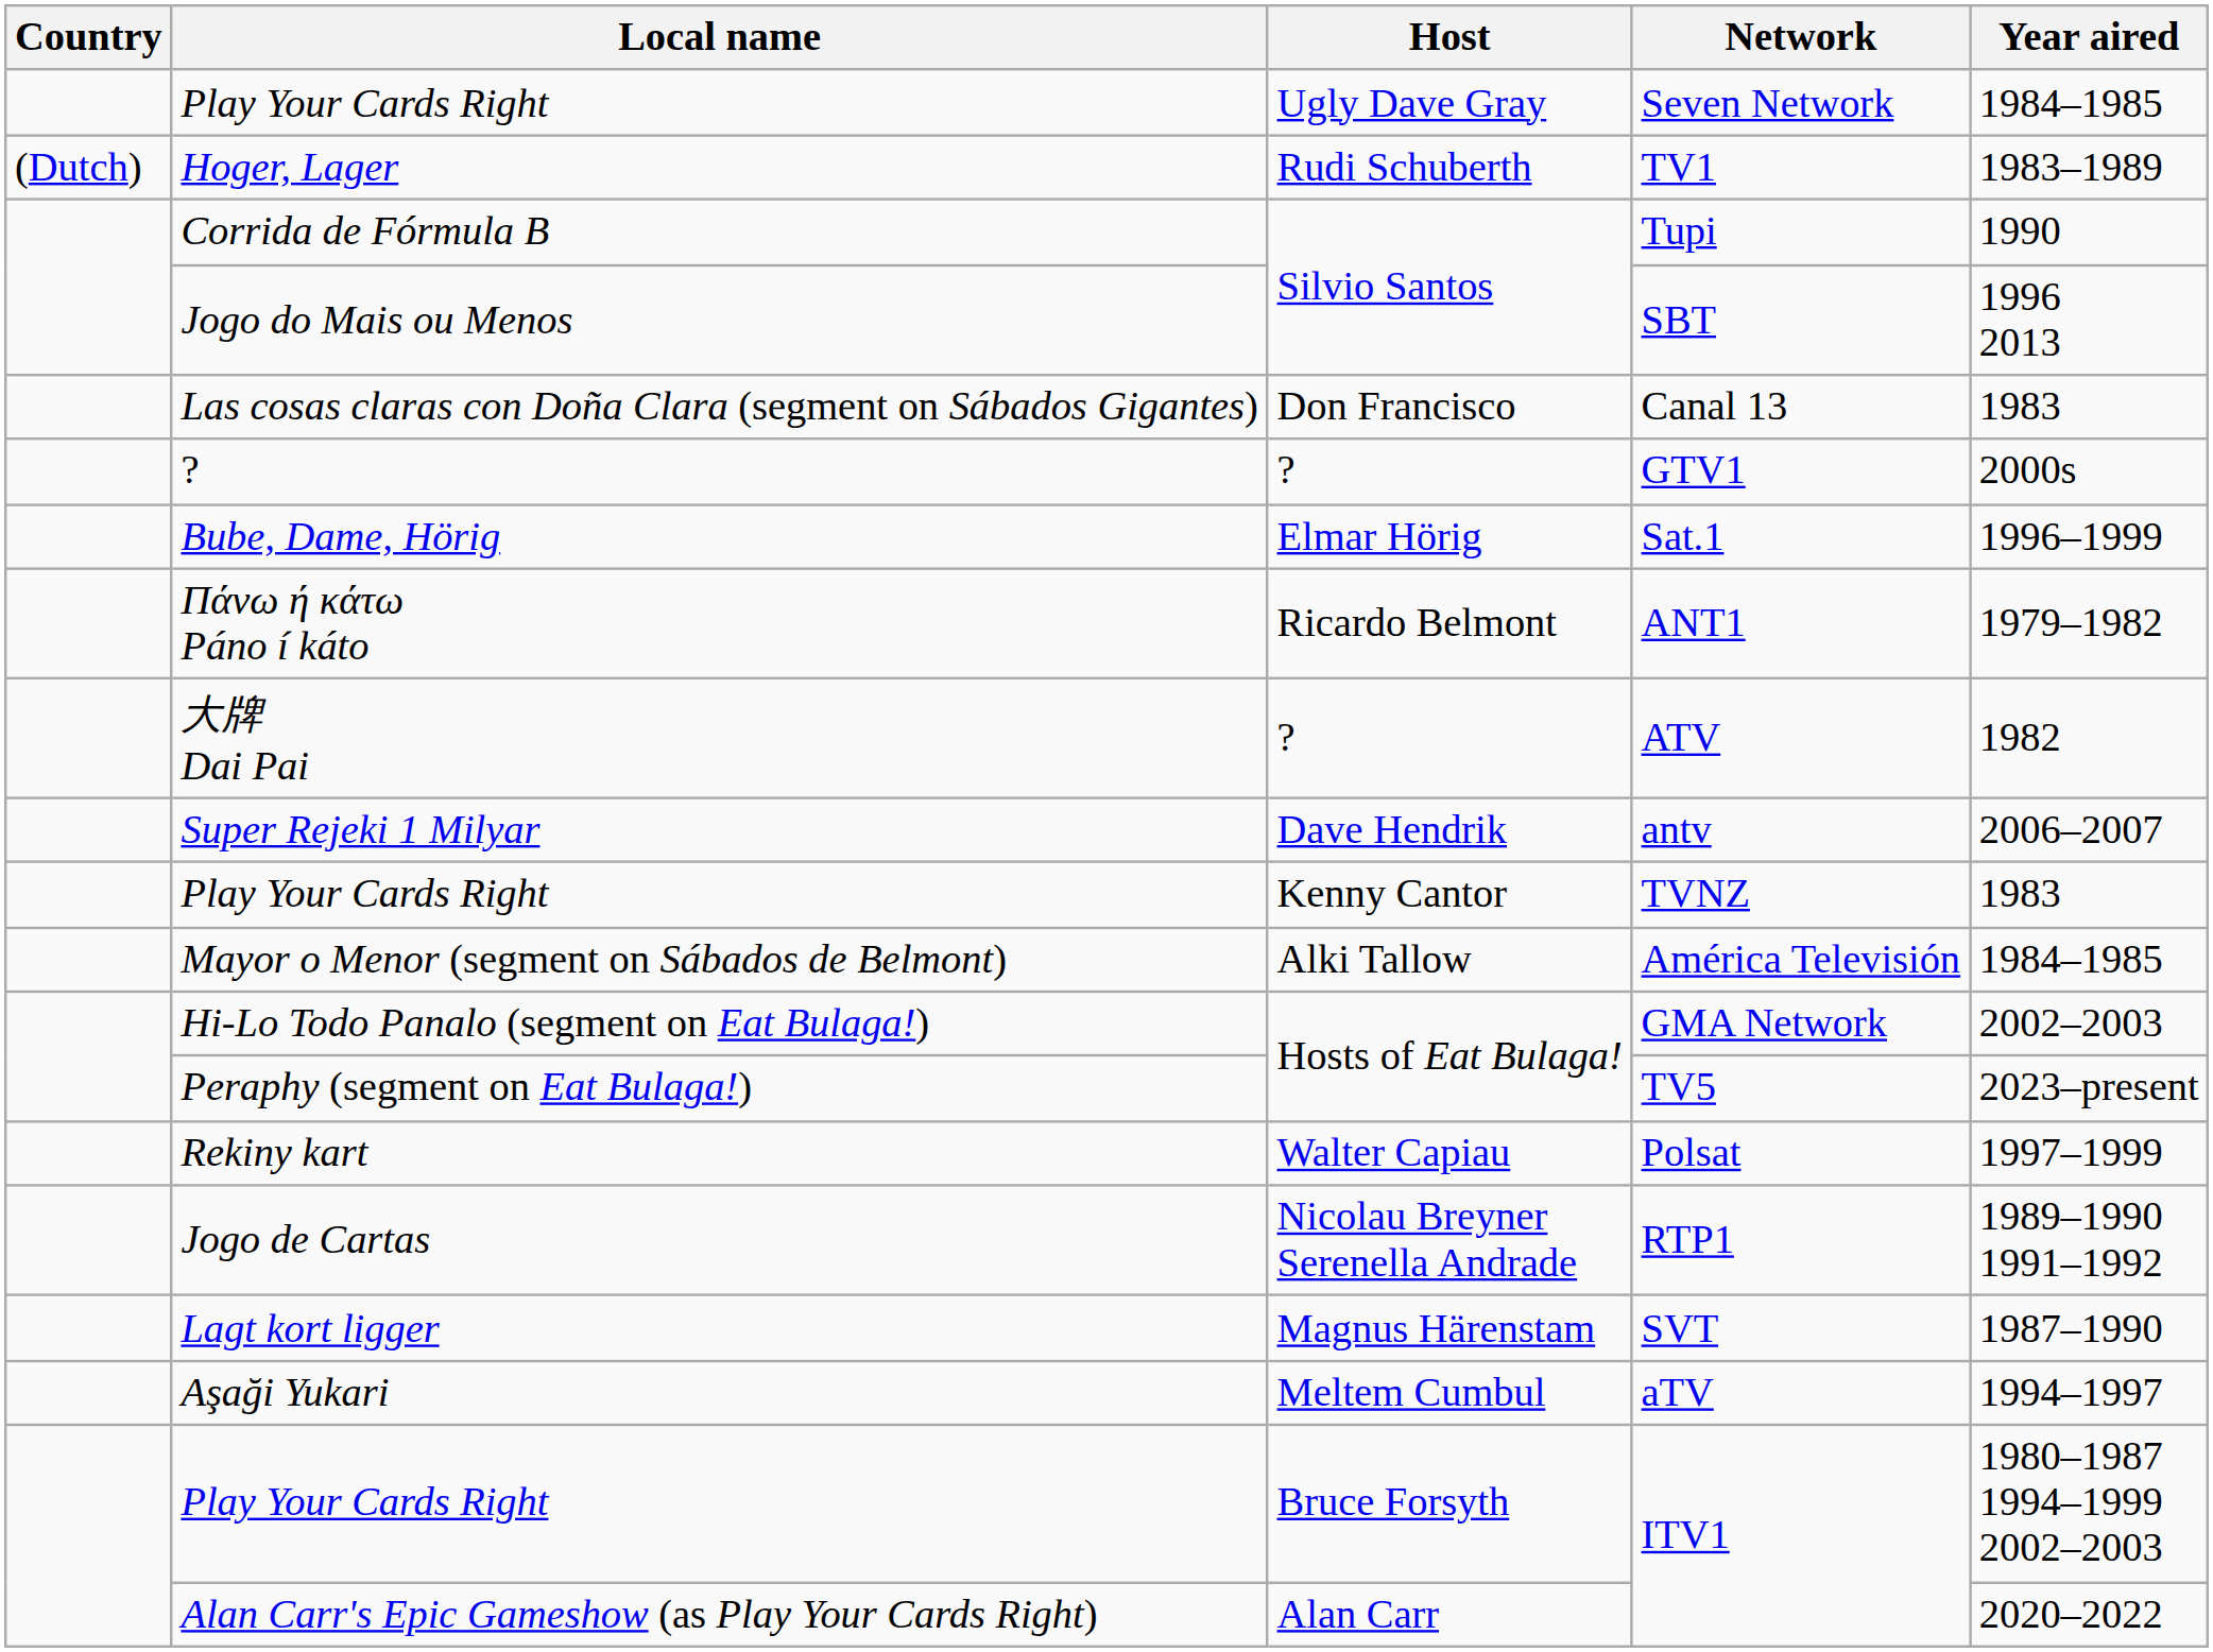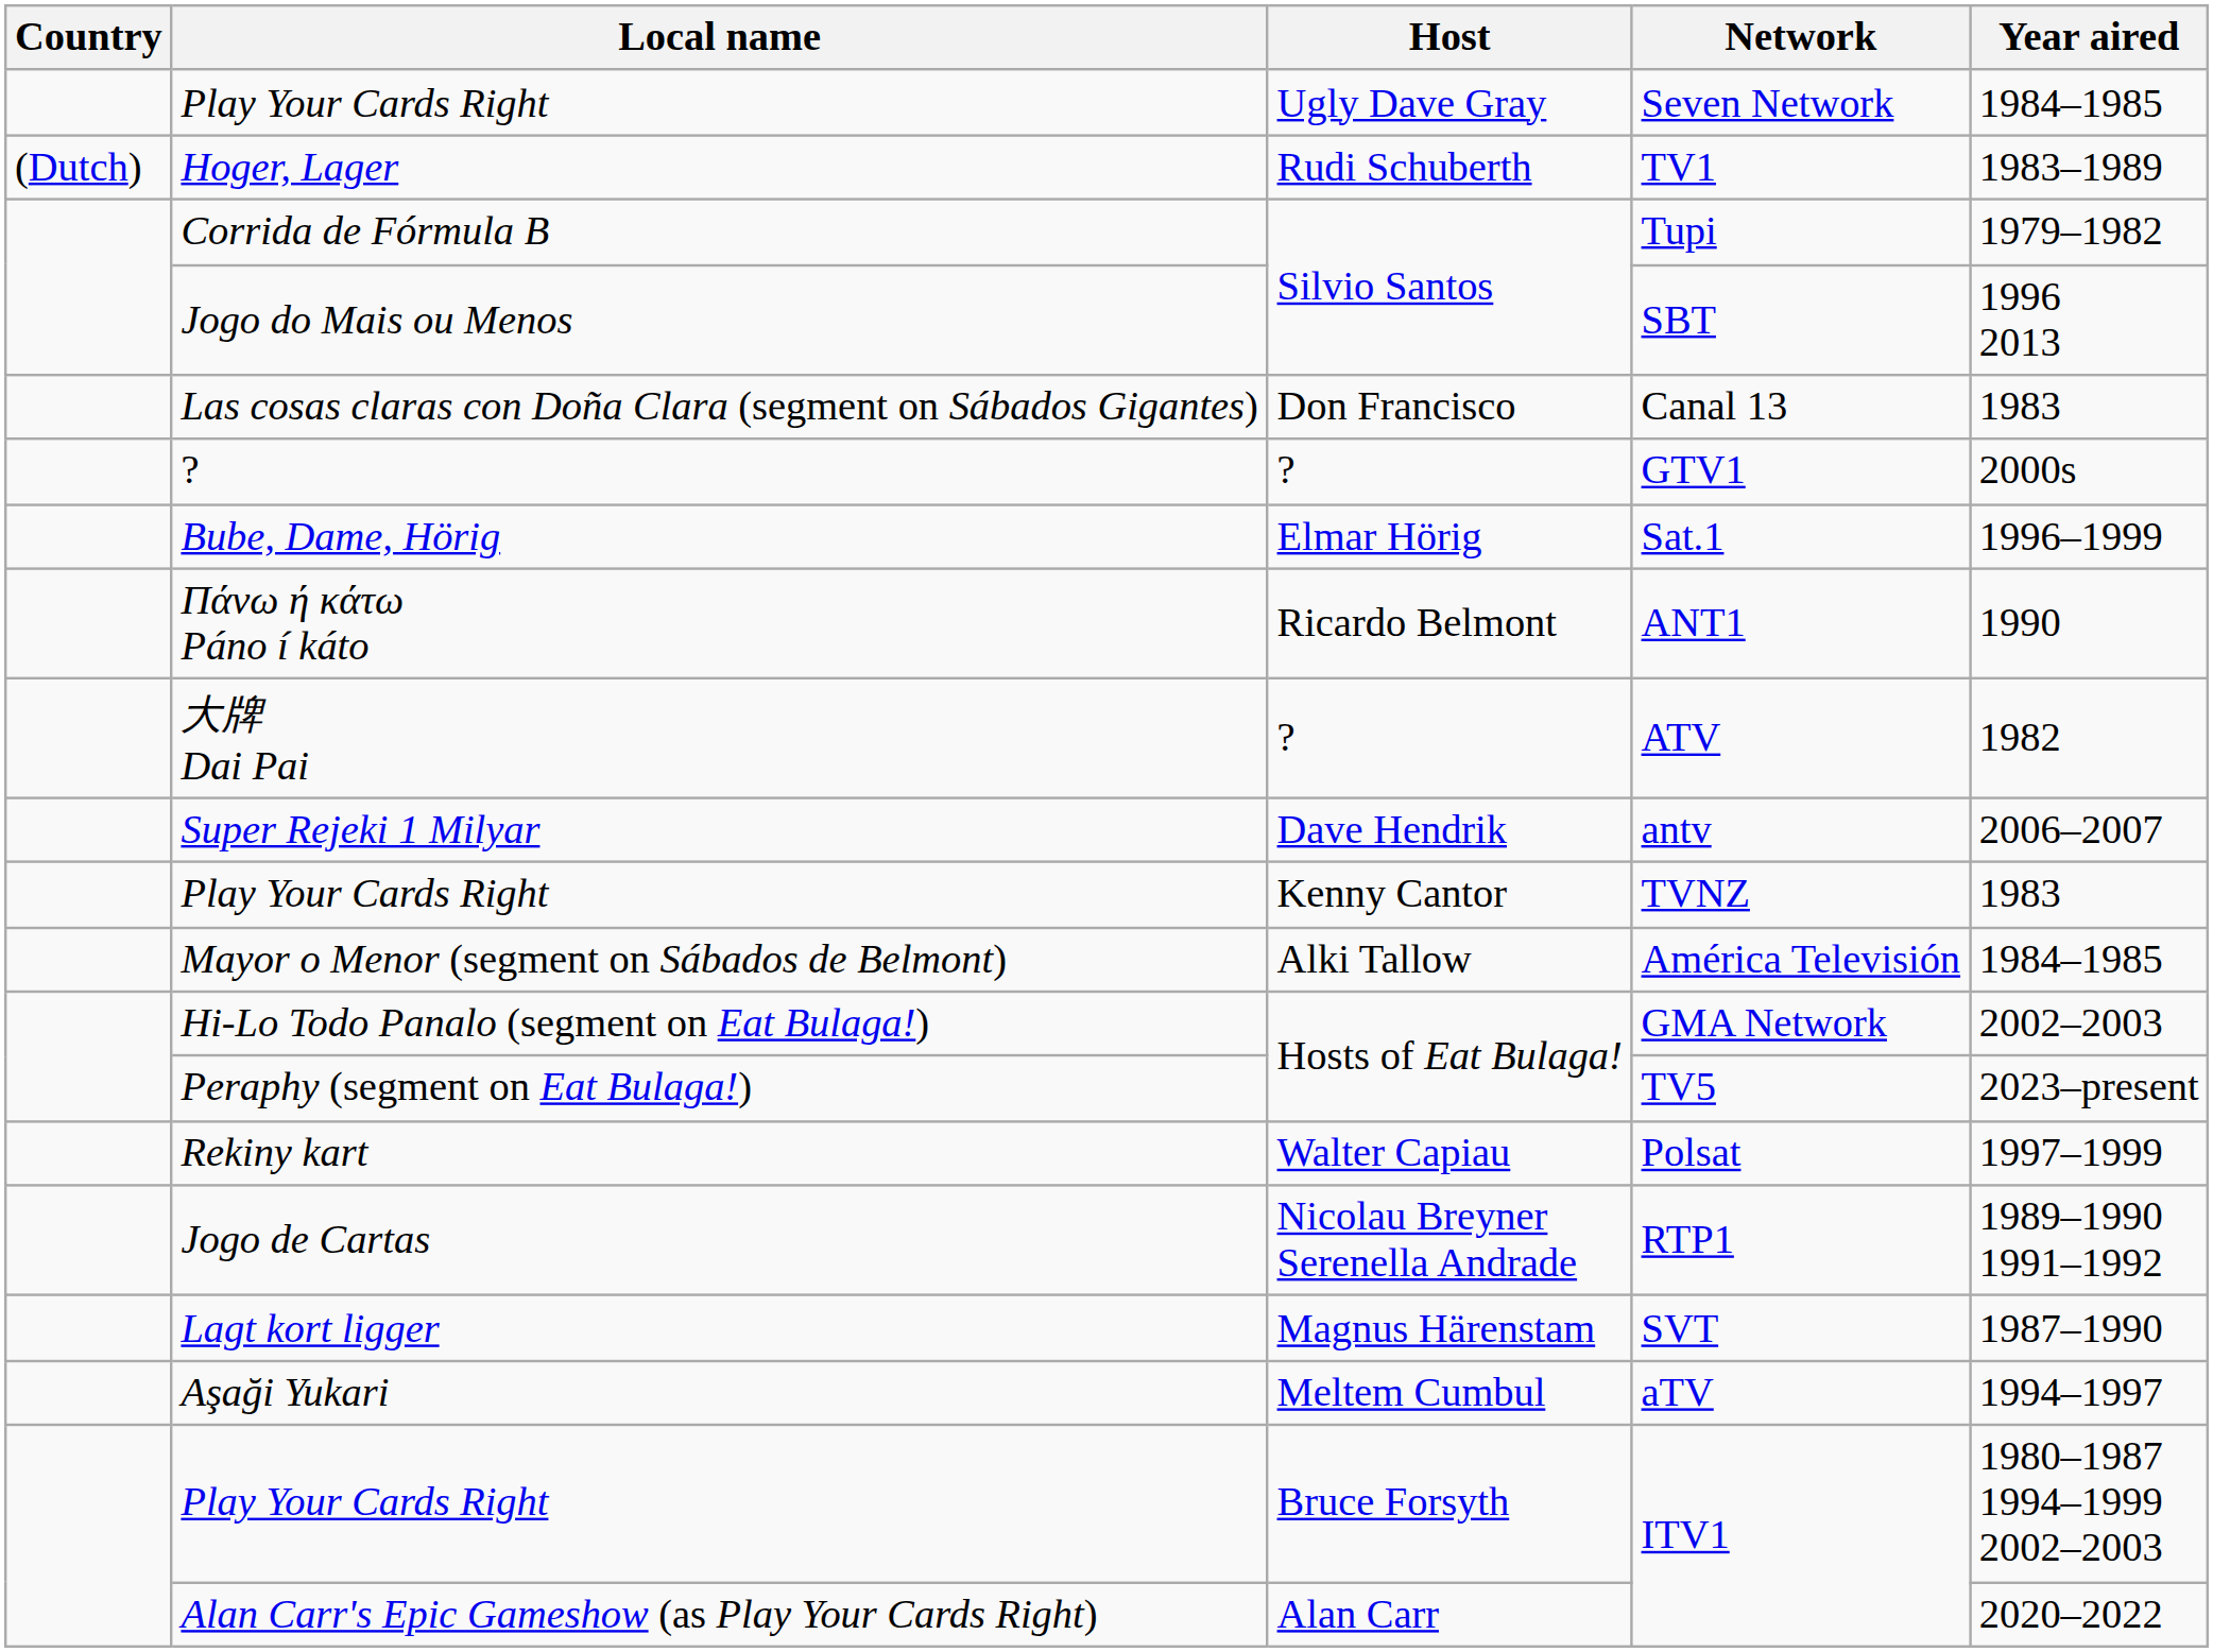 <table class="wikitable">
 <tr>
 <th>Country</th>
 <th>Local name</th>
 <th>Host</th>
 <th>Network</th>
 <th>Year aired</th>
 </tr>
 <tr>
 <td></td>
 <td><em>Play Your Cards Right</em></td>
 <td><a href='#'>Ugly Dave Gray</a></td>
 <td><a href='#'>Seven Network</a></td>
 <td>1984–1985</td>
 </tr>
 <tr>
 <td> (<a href='#'>Dutch</a>)</td>
 <td><em><a href='#'>Hoger, Lager</a></em></td>
 <td><a href='#'>Rudi Schuberth</a></td>
 <td><a href='#'>TV1</a></td>
 <td>1983–1989</td>
 </tr>
 <tr>
 <td rowspan="2"></td>
 <td><em>Corrida de Fórmula B</em></td>
 <td rowspan="2"><a href='#'>Silvio Santos</a></td>
 <td><a href='#'>Tupi</a></td>
-<td>1990</td>
+<td>1979–1982</td>
 </tr>
 <tr>
 <td><em>Jogo do Mais ou Menos</em></td>
 <td><a href='#'>SBT</a></td>
 <td>1996<br>2013</td>
 </tr>
 <tr>
 <td></td>
 <td><em>Las cosas claras con Doña Clara</em> (segment on <em>Sábados Gigantes</em>)</td>
 <td>Don Francisco</td>
 <td>Canal 13</td>
 <td>1983</td>
 </tr>
 <tr>
 <td></td>
 <td>?</td>
 <td>?</td>
 <td><a href='#'>GTV1</a></td>
 <td>2000s</td>
 </tr>
 <tr>
 <td></td>
 <td><em><a href='#'>Bube, Dame, Hörig</a></em></td>
 <td><a href='#'>Elmar Hörig</a></td>
 <td><a href='#'>Sat.1</a></td>
 <td>1996–1999</td>
 </tr>
 <tr>
 <td></td>
 <td><em>Πάνω ή κάτω</em><br><em>Páno í káto</em></td>
 <td>Ricardo Belmont</td>
 <td><a href='#'>ANT1</a></td>
-<td>1979–1982</td>
+<td>1990</td>
 </tr>
 <tr>
 <td></td>
 <td><em>大牌</em><br><em>Dai Pai</em></td>
 <td>?</td>
 <td><a href='#'>ATV</a></td>
 <td>1982</td>
 </tr>
 <tr>
 <td></td>
 <td><em><a href='#'>Super Rejeki 1 Milyar</a></em></td>
 <td><a href='#'>Dave Hendrik</a></td>
 <td><a href='#'>antv</a></td>
 <td>2006–2007</td>
 </tr>
 <tr>
 <td></td>
 <td><em>Play Your Cards Right</em></td>
 <td>Kenny Cantor</td>
 <td><a href='#'>TVNZ</a></td>
 <td>1983</td>
 </tr>
 <tr>
 <td></td>
 <td><em>Mayor o Menor</em> (segment on <em>Sábados de Belmont</em>)</td>
 <td>Alki Tallow</td>
 <td><a href='#'>América Televisión</a></td>
 <td>1984–1985</td>
 </tr>
 <tr>
 <td rowspan="2"></td>
 <td><em>Hi-Lo Todo Panalo</em> (segment on <em><a href='#'>Eat Bulaga!</a></em>)</td>
 <td rowspan="2">Hosts of <em>Eat Bulaga!</em></td>
 <td><a href='#'>GMA Network</a></td>
 <td>2002–2003</td>
 </tr>
 <tr>
 <td><em>Peraphy</em> (segment on <em><a href='#'>Eat Bulaga!</a></em>)</td>
 <td><a href='#'>TV5</a></td>
 <td>2023–present</td>
 </tr>
 <tr>
 <td></td>
 <td><em>Rekiny kart</em></td>
 <td><a href='#'>Walter Capiau</a></td>
 <td><a href='#'>Polsat</a></td>
 <td>1997–1999</td>
 </tr>
 <tr>
 <td></td>
 <td><em>Jogo de Cartas</em></td>
 <td><a href='#'>Nicolau Breyner</a><br><a href='#'>Serenella Andrade</a></td>
 <td><a href='#'>RTP1</a></td>
 <td>1989–1990<br>1991–1992</td>
 </tr>
 <tr>
 <td></td>
 <td><em><a href='#'>Lagt kort ligger</a></em></td>
 <td><a href='#'>Magnus Härenstam</a></td>
 <td><a href='#'>SVT</a></td>
 <td>1987–1990</td>
 </tr>
 <tr>
 <td></td>
 <td><em>Aşaği Yukari</em></td>
 <td><a href='#'>Meltem Cumbul</a></td>
 <td><a href='#'>aTV</a></td>
 <td>1994–1997</td>
 </tr>
 <tr>
 <td rowspan="2"></td>
 <td><em><a href='#'>Play Your Cards Right</a></em></td>
 <td><a href='#'>Bruce Forsyth</a></td>
 <td rowspan="2"><a href='#'>ITV1</a></td>
 <td>1980–1987<br>1994–1999<br>2002–2003</td>
 </tr>
 <tr>
 <td><em><a href='#'>Alan Carr's Epic Gameshow</a></em> (as <em>Play Your Cards Right</em>)</td>
 <td><a href='#'>Alan Carr</a></td>
 <td>2020–2022</td>
 </tr>
 </table>
